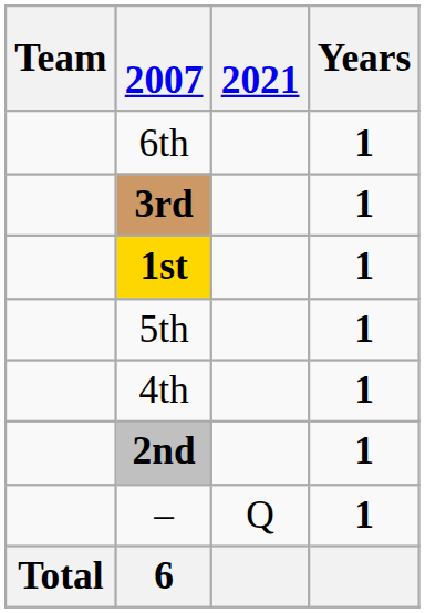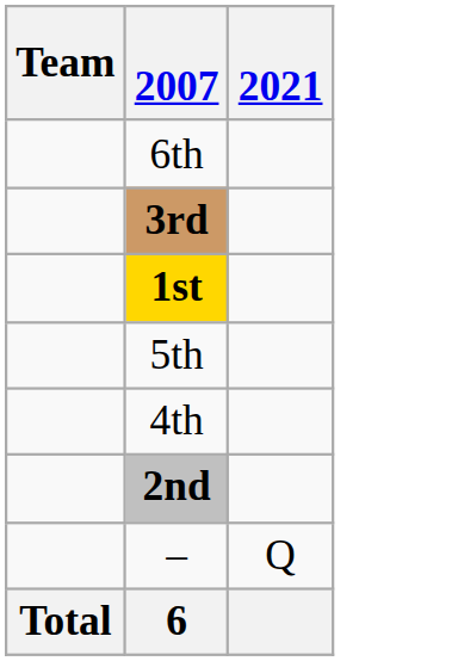 <table class="wikitable " style="text-align:center">
 <tr>
 <th>Team</th>
 <th><br><a href='#'>2007</a></th>
 <th><br><a href='#'>2021</a></th>
-<th>Years</th>
 </tr>
 <tr>
 <td align=left></td>
 <td>6th</td>
 <td></td>
-<td><strong>1</strong></td>
 </tr>
 <tr>
 <td align=left></td>
 <td bgcolor=cc9966><strong>3rd</strong></td>
 <td></td>
-<td><strong>1</strong></td>
 </tr>
 <tr>
 <td align=left></td>
 <td bgcolor=gold><strong>1st</strong></td>
 <td></td>
-<td><strong>1</strong></td>
 </tr>
 <tr>
 <td align=left></td>
 <td>5th</td>
 <td></td>
-<td><strong>1</strong></td>
 </tr>
 <tr>
 <td align=left></td>
 <td>4th</td>
 <td></td>
-<td><strong>1</strong></td>
 </tr>
 <tr>
 <td align=left></td>
 <td bgcolor=silver><strong>2nd</strong></td>
 <td></td>
-<td><strong>1</strong></td>
 </tr>
 <tr>
 <td align=left></td>
 <td>–</td>
 <td>Q</td>
-<td><strong>1</strong></td>
 </tr>
 <tr>
 <th>Total</th>
 <th>6</th>
 <th></th>
-<th></th>
 </tr>
 </table>
